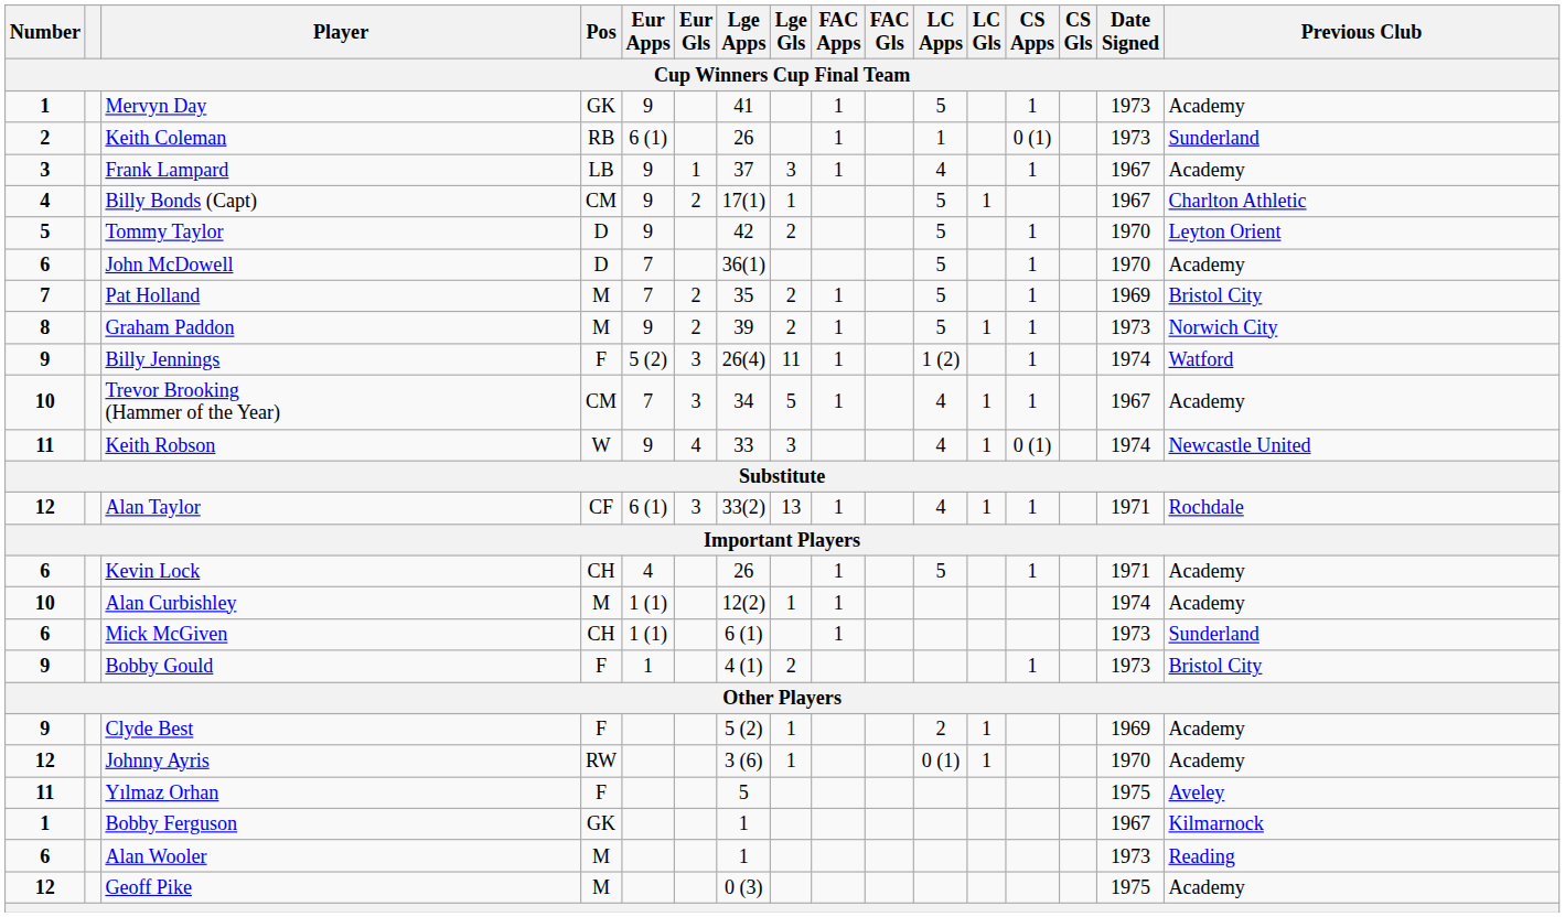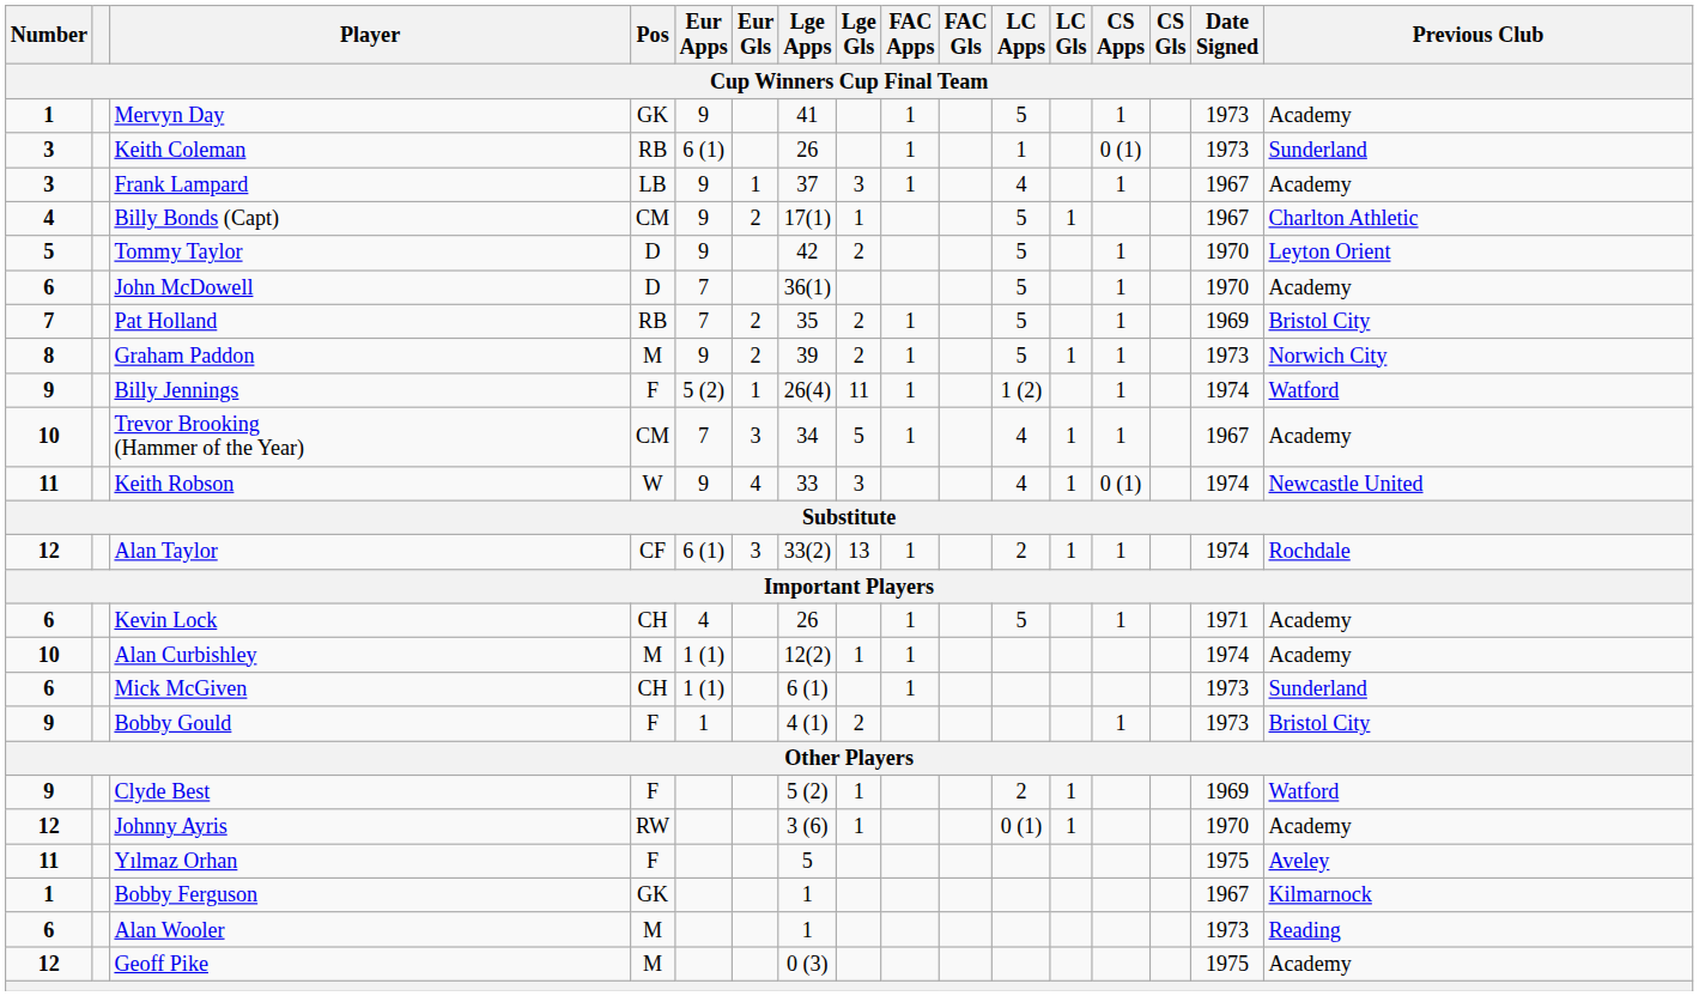 <table class="wikitable">
 <tr>
 <th width=1%>Number</th>
 <th width=1%></th>
 <th !width=68%>Player</th>
 <th width=1%>Pos</th>
 <th width=1%>Eur Apps</th>
 <th width=1%>Eur Gls</th>
 <th width=1%>Lge Apps</th>
 <th width=1%>Lge Gls</th>
 <th width=1%>FAC Apps</th>
 <th width=1%>FAC Gls</th>
 <th width=1%>LC Apps</th>
 <th width=1%>LC Gls</th>
 <th width=1%>CS Apps</th>
 <th width=1%>CS Gls</th>
 <th width=1%>Date Signed</th>
 <th !width=13%>Previous Club</th>
 </tr>
 <tr>
 <th colspan=16 bgcolor=#6fd6f5>Cup Winners Cup Final Team</th>
 </tr>
 <tr>
 <td align=center><strong>1</strong></td>
 <td align=center></td>
 <td><a href='#'>Mervyn Day</a></td>
 <td align=center>GK</td>
 <td align=center>9</td>
 <td align=center></td>
 <td align=center>41</td>
 <td align=center></td>
 <td align=center>1</td>
 <td align=center></td>
 <td align=center>5</td>
 <td align=center></td>
 <td align=center>1</td>
 <td align=center></td>
 <td align=center>1973</td>
 <td>Academy</td>
 </tr>
 <tr>
-<td align=center><strong>2</strong></td>
+<td align=center><strong>3</strong></td>
 <td align=center></td>
 <td><a href='#'>Keith Coleman</a></td>
 <td align=center>RB</td>
 <td align=center>6 (1)</td>
 <td align=center></td>
 <td align=center>26</td>
 <td align=center></td>
 <td align=center>1</td>
 <td align=center></td>
 <td align=center>1</td>
 <td align=center></td>
 <td align=center>0 (1)</td>
 <td align=center></td>
 <td align=center>1973</td>
 <td><a href='#'>Sunderland</a></td>
 </tr>
 <tr>
 <td align=center><strong>3</strong></td>
 <td align=center></td>
 <td><a href='#'>Frank Lampard</a></td>
 <td align=center>LB</td>
 <td align=center>9</td>
 <td align=center>1</td>
 <td align=center>37</td>
 <td align=center>3</td>
 <td align=center>1</td>
 <td align=center></td>
 <td align=center>4</td>
 <td align=center></td>
 <td align=center>1</td>
 <td align=center></td>
 <td align=center>1967</td>
 <td>Academy</td>
 </tr>
 <tr>
 <td align=center><strong>4</strong></td>
 <td align=center></td>
 <td><a href='#'>Billy Bonds</a> (Capt)</td>
 <td align=center>CM</td>
 <td align=center>9</td>
 <td align=center>2</td>
 <td align=center>17(1)</td>
 <td align=center>1</td>
 <td align=center></td>
 <td align=center></td>
 <td align=center>5</td>
 <td align=center>1</td>
 <td align=center></td>
 <td align=center></td>
 <td align=center>1967</td>
 <td><a href='#'>Charlton Athletic</a></td>
 </tr>
 <tr>
 <td align=center><strong>5</strong></td>
 <td align=center></td>
 <td><a href='#'>Tommy Taylor</a></td>
 <td align=center>D</td>
 <td align=center>9</td>
 <td align=center></td>
 <td align=center>42</td>
 <td align=center>2</td>
 <td align=center></td>
 <td align=center></td>
 <td align=center>5</td>
 <td align=center></td>
 <td align=center>1</td>
 <td align=center></td>
 <td align=center>1970</td>
 <td><a href='#'>Leyton Orient</a></td>
 </tr>
 <tr>
 <td align=center><strong>6</strong></td>
 <td align=center></td>
 <td><a href='#'>John McDowell</a></td>
 <td align=center>D</td>
 <td align=center>7</td>
 <td align=center></td>
 <td align=center>36(1)</td>
 <td align=center></td>
 <td align=center></td>
 <td align=center></td>
 <td align=center>5</td>
 <td align=center></td>
 <td align=center>1</td>
 <td align=center></td>
 <td align=center>1970</td>
 <td>Academy</td>
 </tr>
 <tr>
 <td align=center><strong>7</strong></td>
 <td align=center></td>
 <td><a href='#'>Pat Holland</a></td>
-<td align=center>M</td>
+<td align=center>RB</td>
 <td align=center>7</td>
 <td align=center>2</td>
 <td align=center>35</td>
 <td align=center>2</td>
 <td align=center>1</td>
 <td align=center></td>
 <td align=center>5</td>
 <td align=center></td>
 <td align=center>1</td>
 <td align=center></td>
 <td align=center>1969</td>
 <td><a href='#'>Bristol City</a></td>
 </tr>
 <tr>
 <td align=center><strong>8</strong></td>
 <td align=center></td>
 <td><a href='#'>Graham Paddon</a></td>
 <td align=center>M</td>
 <td align=center>9</td>
 <td align=center>2</td>
 <td align=center>39</td>
 <td align=center>2</td>
 <td align=center>1</td>
 <td align=center></td>
 <td align=center>5</td>
 <td align=center>1</td>
 <td align=center>1</td>
 <td align=center></td>
 <td align=center>1973</td>
 <td><a href='#'>Norwich City</a></td>
 </tr>
 <tr>
 <td align=center><strong>9</strong></td>
 <td align=center></td>
 <td><a href='#'>Billy Jennings</a></td>
 <td align=center>F</td>
 <td align=center>5 (2)</td>
-<td align=center>3</td>
+<td align=center>1</td>
 <td align=center>26(4)</td>
 <td align=center>11</td>
 <td align=center>1</td>
 <td align=center></td>
 <td align=center>1 (2)</td>
 <td align=center></td>
 <td align=center>1</td>
 <td align=center></td>
 <td align=center>1974</td>
 <td><a href='#'>Watford</a></td>
 </tr>
 <tr>
 <td align=center><strong>10</strong></td>
 <td align=center></td>
 <td><a href='#'>Trevor Brooking</a><br>(Hammer of the Year)</td>
 <td align=center>CM</td>
 <td align=center>7</td>
 <td align=center>3</td>
 <td align=center>34</td>
 <td align=center>5</td>
 <td align=center>1</td>
 <td align=center></td>
 <td align=center>4</td>
 <td align=center>1</td>
 <td align=center>1</td>
 <td align=center></td>
 <td align=center>1967</td>
 <td>Academy</td>
 </tr>
 <tr>
 <td align=center><strong>11</strong></td>
 <td align=center></td>
 <td><a href='#'>Keith Robson</a></td>
 <td align=center>W</td>
 <td align=center>9</td>
 <td align=center>4</td>
 <td align=center>33</td>
 <td align=center>3</td>
 <td align=center></td>
 <td align=center></td>
 <td align=center>4</td>
 <td align=center>1</td>
 <td align=center>0 (1)</td>
 <td align=center></td>
 <td align=center>1974</td>
 <td><a href='#'>Newcastle United</a></td>
 </tr>
 <tr>
 <th colspan=16 bgcolor=#6fd6f5>Substitute</th>
 </tr>
 <tr>
 <td align=center><strong>12</strong></td>
 <td align=center></td>
 <td><a href='#'>Alan Taylor</a></td>
 <td align=center>CF</td>
 <td align=center>6 (1)</td>
 <td align=center>3</td>
 <td align=center>33(2)</td>
 <td align=center>13</td>
 <td align=center>1</td>
 <td align=center></td>
-<td align=center>4</td>
+<td align=center>2</td>
 <td align=center>1</td>
 <td align=center>1</td>
 <td align=center></td>
-<td align=center>1971</td>
+<td align=center>1974</td>
 <td><a href='#'>Rochdale</a></td>
 </tr>
 <tr>
 <th colspan=16 bgcolor=#6fd6f5>Important Players</th>
 </tr>
 <tr>
 <td align=center><strong>6</strong></td>
 <td align=center></td>
 <td><a href='#'>Kevin Lock</a></td>
 <td align=center>CH</td>
 <td align=center>4</td>
 <td align=center></td>
 <td align=center>26</td>
 <td align=center></td>
 <td align=center>1</td>
 <td align=center></td>
 <td align=center>5</td>
 <td align=center></td>
 <td align=center>1</td>
 <td align=center></td>
 <td align=center>1971</td>
 <td>Academy</td>
 </tr>
 <tr>
 <td align=center><strong>10</strong></td>
 <td align=center></td>
 <td><a href='#'>Alan Curbishley</a></td>
 <td align=center>M</td>
 <td align=center>1 (1)</td>
 <td align=center></td>
 <td align=center>12(2)</td>
 <td align=center>1</td>
 <td align=center>1</td>
 <td align=center></td>
 <td align=center></td>
 <td align=center></td>
 <td align=center></td>
 <td align=center></td>
 <td align=center>1974</td>
 <td>Academy</td>
 </tr>
 <tr>
 <td align=center><strong>6</strong></td>
 <td align=center></td>
 <td><a href='#'>Mick McGiven</a></td>
 <td align=center>CH</td>
 <td align=center>1 (1)</td>
 <td align=center></td>
 <td align=center>6 (1)</td>
 <td align=center></td>
 <td align=center>1</td>
 <td align=center></td>
 <td align=center></td>
 <td align=center></td>
 <td align=center></td>
 <td align=center></td>
 <td align=center>1973</td>
 <td><a href='#'>Sunderland</a></td>
 </tr>
 <tr>
 <td align=center><strong>9</strong></td>
 <td align=center></td>
 <td><a href='#'>Bobby Gould</a></td>
 <td align=center>F</td>
 <td align=center>1</td>
 <td align=center></td>
 <td align=center>4 (1)</td>
 <td align=center>2</td>
 <td align=center></td>
 <td align=center></td>
 <td align=center></td>
 <td align=center></td>
 <td align=center>1</td>
 <td align=center></td>
 <td align=center>1973</td>
 <td><a href='#'>Bristol City</a></td>
 </tr>
 <tr>
 <th colspan=16 bgcolor=#6fd6f5>Other Players</th>
 </tr>
 <tr>
 <td align=center><strong>9</strong></td>
 <td align=center></td>
 <td><a href='#'>Clyde Best</a></td>
 <td align=center>F</td>
 <td align=center></td>
 <td align=center></td>
 <td align=center>5 (2)</td>
 <td align=center>1</td>
 <td align=center></td>
 <td align=center></td>
 <td align=center>2</td>
 <td align=center>1</td>
 <td align=center></td>
 <td align=center></td>
 <td align=center>1969</td>
-<td>Academy</td>
+<td><a href='#'>Watford</a></td>
 </tr>
 <tr>
 <td align=center><strong>12</strong></td>
 <td align=center></td>
 <td><a href='#'>Johnny Ayris</a></td>
 <td align=center>RW</td>
 <td align=center></td>
 <td align=center></td>
 <td align=center>3 (6)</td>
 <td align=center>1</td>
 <td align=center></td>
 <td align=center></td>
 <td align=center>0 (1)</td>
 <td align=center>1</td>
 <td align=center></td>
 <td align=center></td>
 <td align=center>1970</td>
 <td>Academy</td>
 </tr>
 <tr>
 <td align=center><strong>11</strong></td>
 <td align=center></td>
 <td><a href='#'>Yılmaz Orhan</a></td>
 <td align=center>F</td>
 <td align=center></td>
 <td align=center></td>
 <td align=center>5</td>
 <td align=center></td>
 <td align=center></td>
 <td align=center></td>
 <td align=center></td>
 <td align=center></td>
 <td align=center></td>
 <td align=center></td>
 <td align=center>1975</td>
 <td><a href='#'>Aveley</a></td>
 </tr>
 <tr>
 <td align=center><strong>1</strong></td>
 <td align=center></td>
 <td><a href='#'>Bobby Ferguson</a></td>
 <td align=center>GK</td>
 <td align=center></td>
 <td align=center></td>
 <td align=center>1</td>
 <td align=center></td>
 <td align=center></td>
 <td align=center></td>
 <td align=center></td>
 <td align=center></td>
 <td align=center></td>
 <td align=center></td>
 <td align=center>1967</td>
 <td><a href='#'>Kilmarnock</a></td>
 </tr>
 <tr>
 <td align=center><strong>6</strong></td>
 <td align=center></td>
 <td><a href='#'>Alan Wooler</a></td>
 <td align=center>M</td>
 <td align=center></td>
 <td align=center></td>
 <td align=center>1</td>
 <td align=center></td>
 <td align=center></td>
 <td align=center></td>
 <td align=center></td>
 <td align=center></td>
 <td align=center></td>
 <td align=center></td>
 <td align=center>1973</td>
 <td><a href='#'>Reading</a></td>
 </tr>
 <tr>
 <td align=center><strong>12</strong></td>
 <td align=center></td>
 <td><a href='#'>Geoff Pike</a></td>
 <td align=center>M</td>
 <td align=center></td>
 <td align=center></td>
 <td align=center>0 (3)</td>
 <td align=center></td>
 <td align=center></td>
 <td align=center></td>
 <td align=center></td>
 <td align=center></td>
 <td align=center></td>
 <td align=center></td>
 <td align=center>1975</td>
 <td>Academy</td>
 </tr>
 <tr>
 <th colspan=16 bgcolor=#6fd6f5></th>
 </tr>
 </table>
